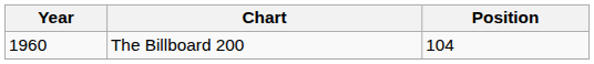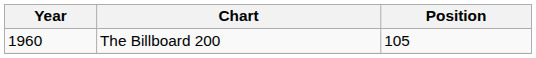 <table class="wikitable" width="550">
 <tr>
 <th align="left" valign="top">Year</th>
 <th align="left" valign="top">Chart</th>
 <th align="left" valign="top">Position</th>
 </tr>
 <tr>
 <td align="left" valign="top">1960</td>
 <td align="left" valign="top">The Billboard 200</td>
-<td align="left" valign="top">104</td>
+<td align="left" valign="top">105</td>
 </tr>
 <tr>
 </tr>
 </table>
